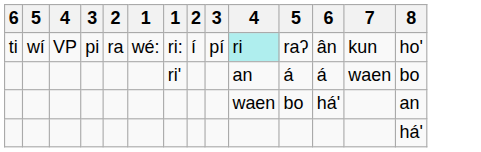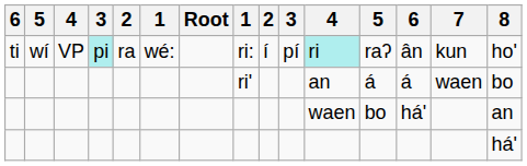 <table class="wikitable">
 <tr>
 <th>6</th>
 <th>5</th>
 <th>4</th>
 <th>3</th>
 <th>2</th>
 <th>1</th>
+<th>Root</th>
 <th>1</th>
 <th>2</th>
 <th>3</th>
 <th>4</th>
 <th>5</th>
 <th>6</th>
 <th>7</th>
 <th>8</th>
 </tr>
 <tr>
 <td>ti</td>
 <td>wí</td>
 <td>VP</td>
-<td>pi</td>
+<td style="background: paleturquoise;">pi</td>
 <td>ra</td>
 <td>wé:</td>
+<td></td>
 <td>ri:</td>
 <td>í</td>
 <td>pí</td>
 <td style="background: paleturquoise;">ri</td>
 <td>raʔ</td>
 <td>ân</td>
 <td>kun</td>
 <td>ho'</td>
 </tr>
 <tr>
 <td></td>
 <td></td>
 <td></td>
 <td></td>
 <td></td>
 <td></td>
+<td></td>
 <td>ri'</td>
 <td></td>
 <td></td>
 <td>an</td>
 <td>á</td>
 <td>á</td>
 <td>waen</td>
 <td>bo</td>
 </tr>
 <tr>
+<td></td>
 <td></td>
 <td></td>
 <td></td>
 <td></td>
 <td></td>
 <td></td>
 <td></td>
 <td></td>
 <td></td>
 <td>waen</td>
 <td>bo</td>
 <td>há'</td>
 <td></td>
 <td>an</td>
 </tr>
 <tr>
 <td></td>
 <td></td>
 <td></td>
 <td></td>
 <td></td>
 <td></td>
 <td></td>
 <td></td>
 <td></td>
 <td></td>
 <td></td>
 <td></td>
 <td></td>
+<td></td>
 <td>há'</td>
 </tr>
 </table>
